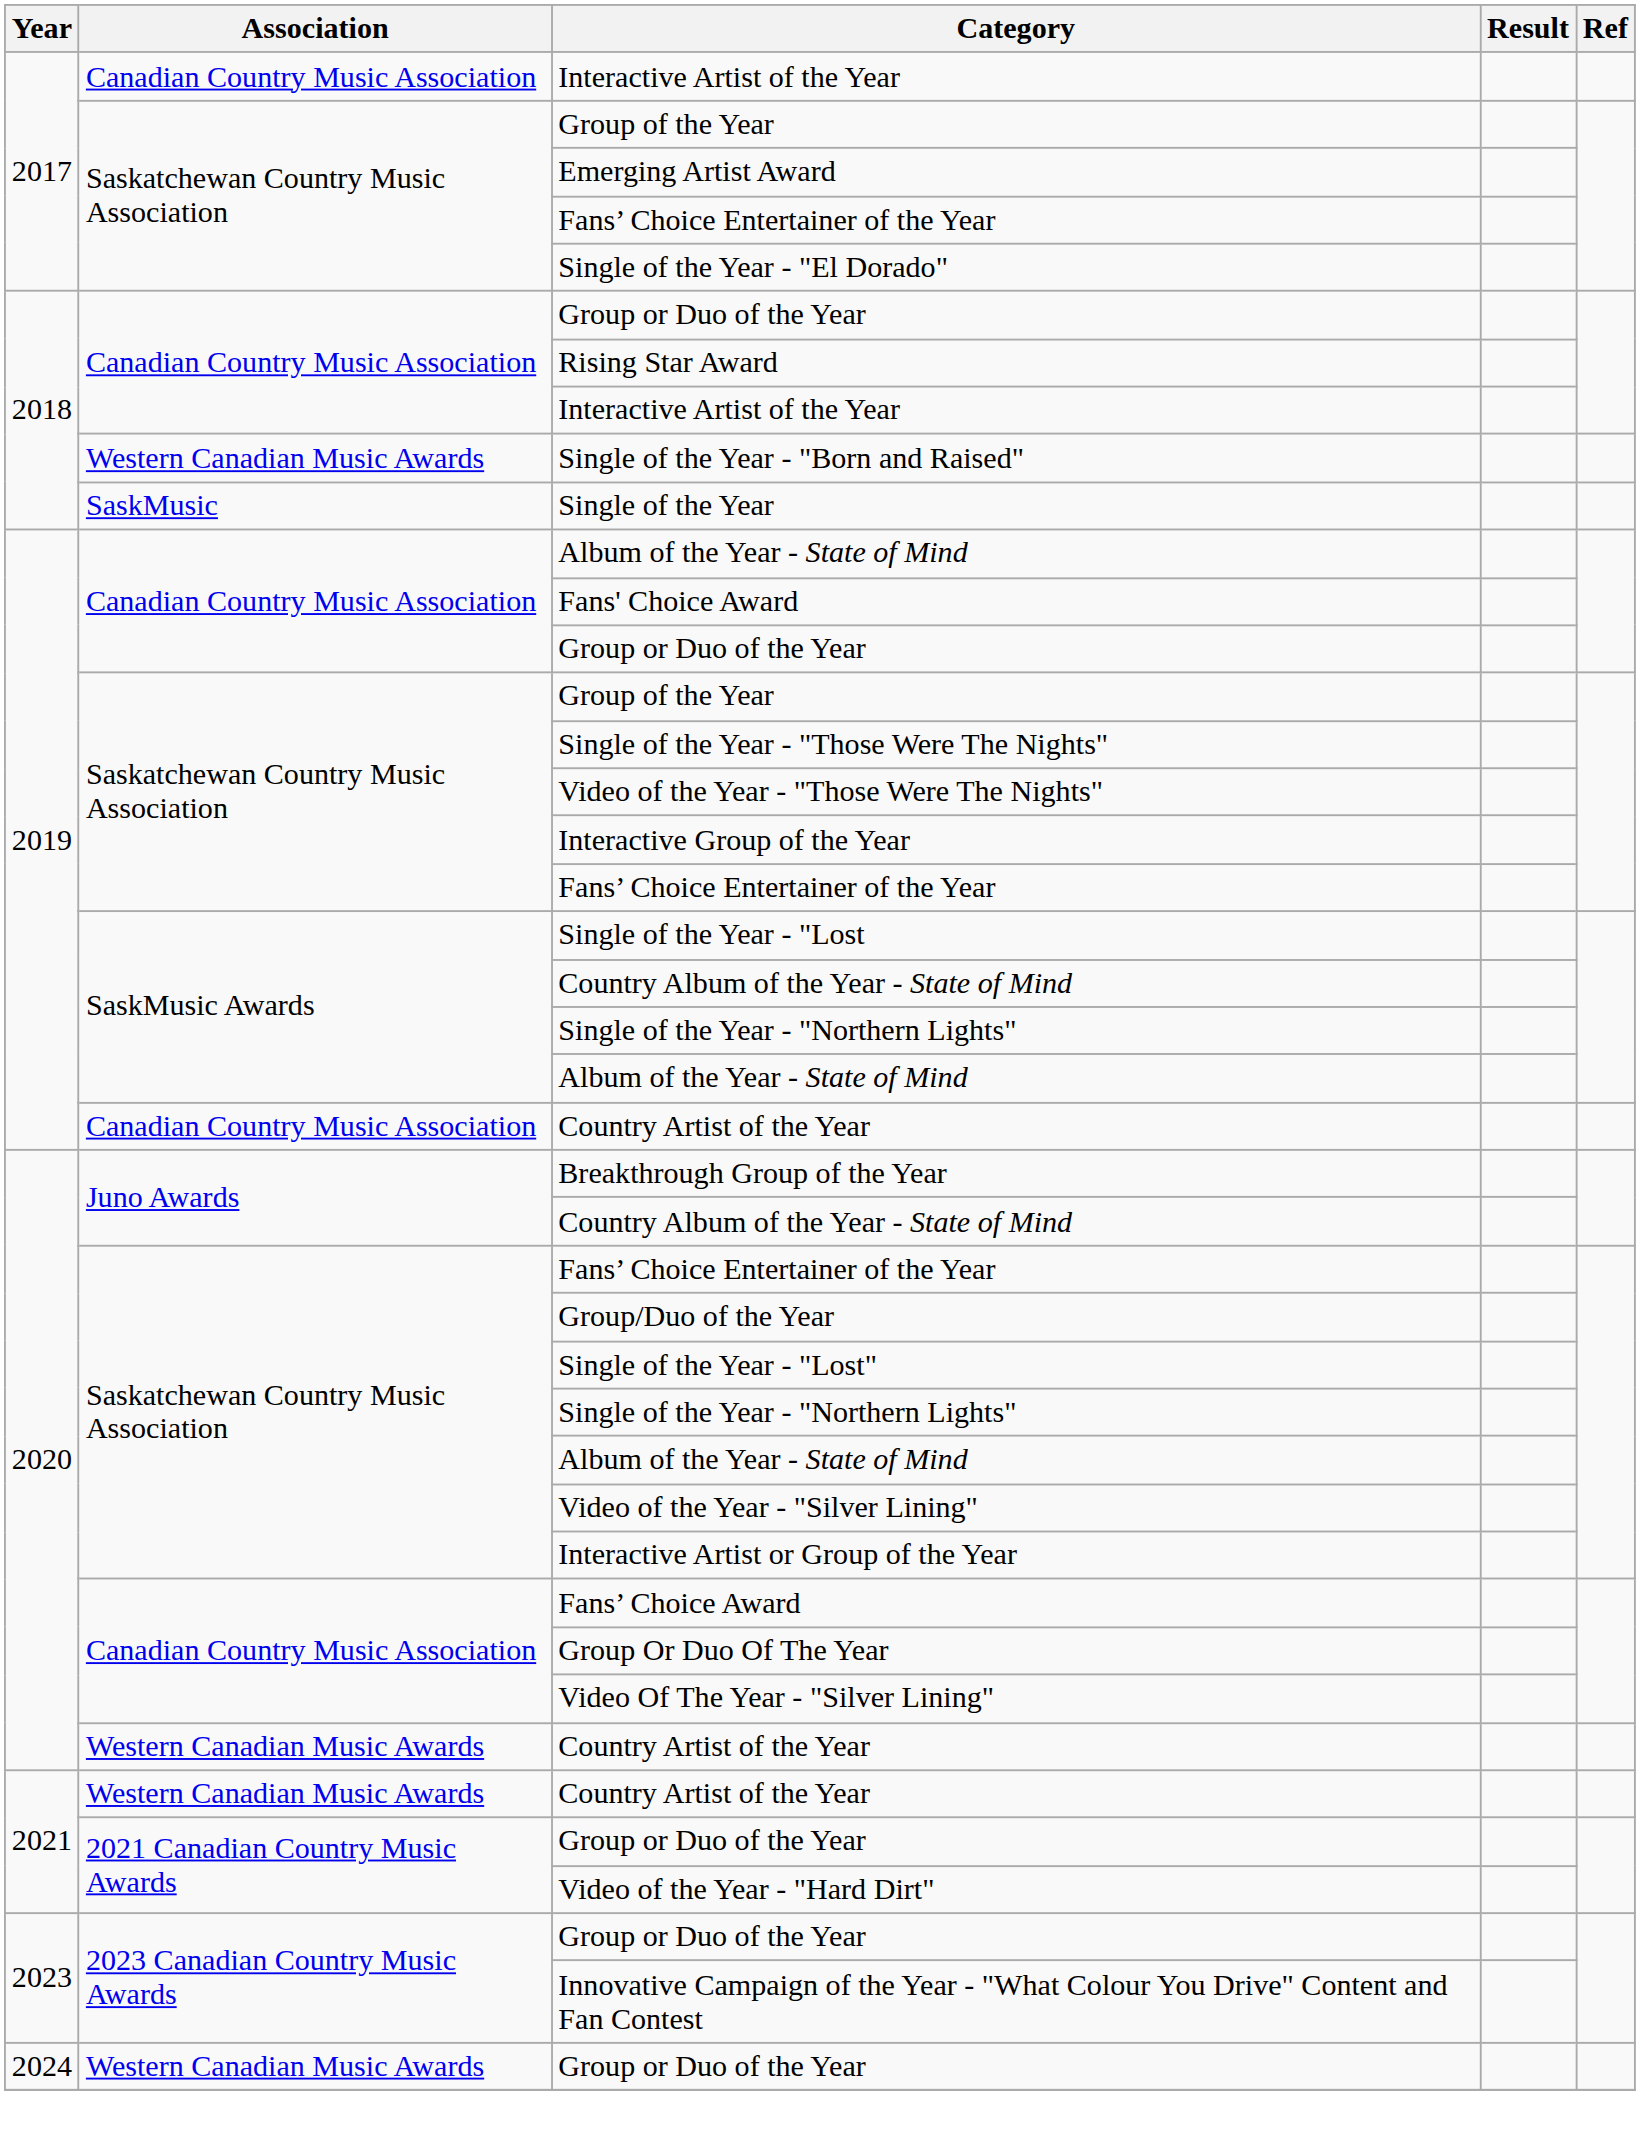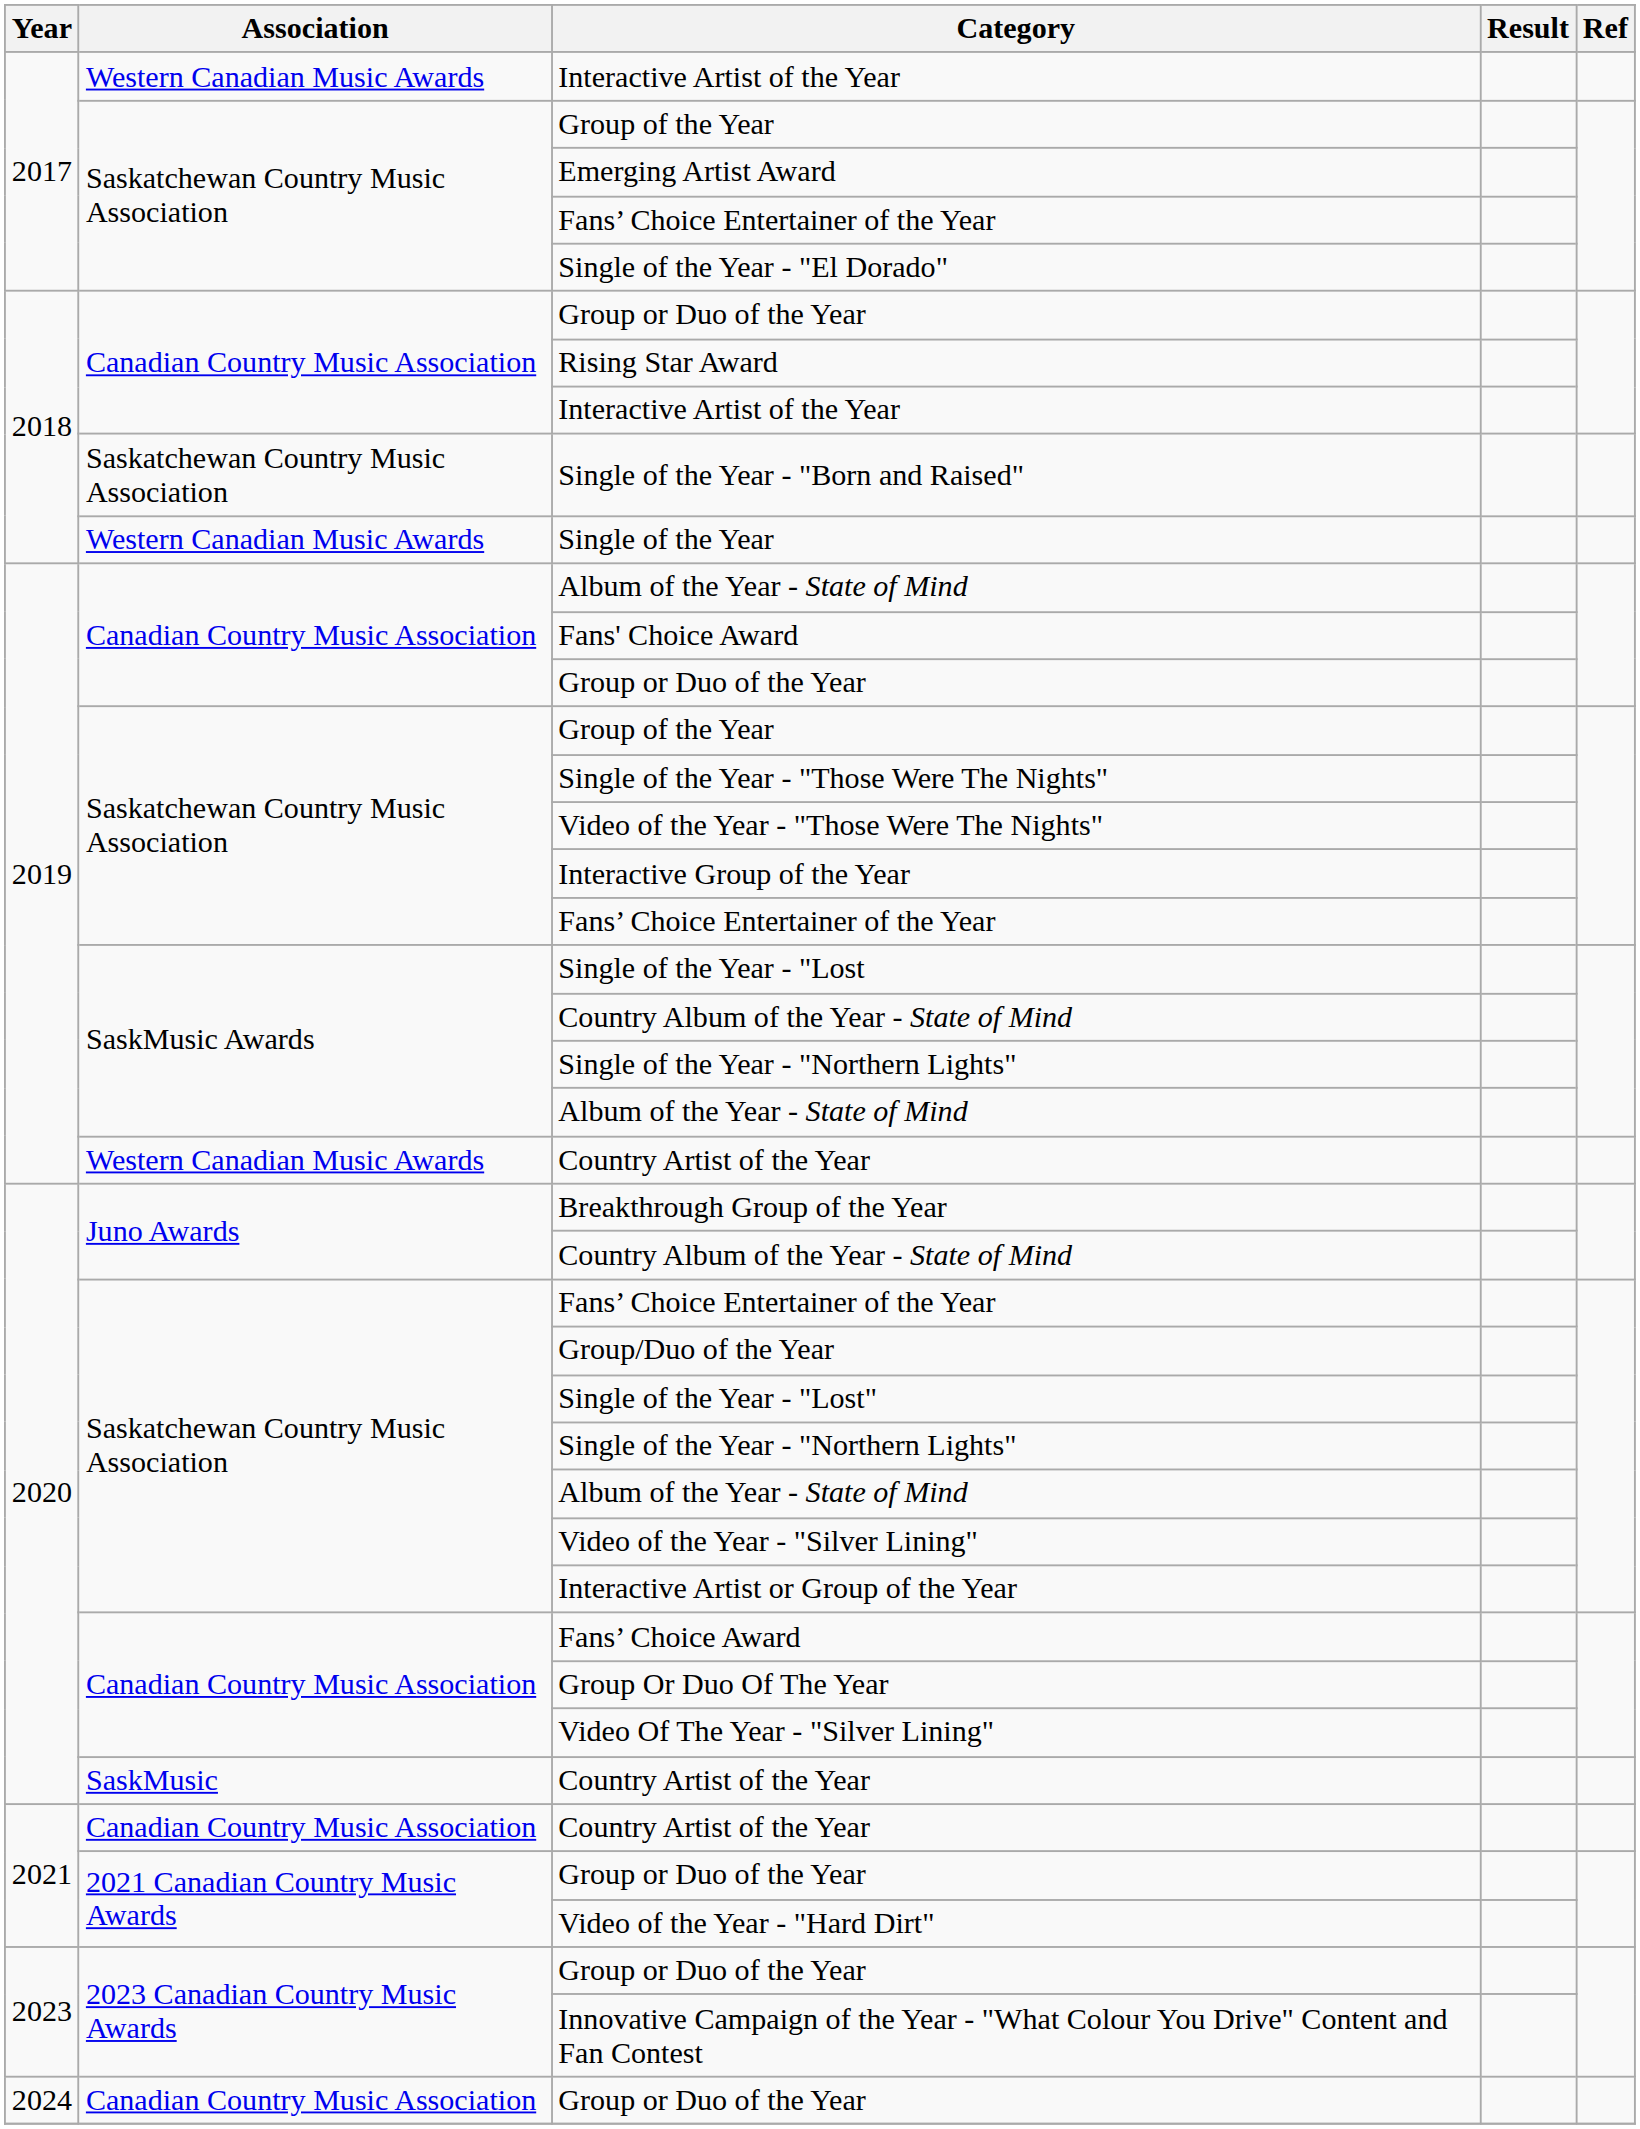 <table class="wikitable">
 <tr>
 <th>Year</th>
 <th>Association</th>
 <th>Category</th>
 <th>Result</th>
 <th>Ref</th>
 </tr>
 <tr>
 <td rowspan="5">2017</td>
-<td><a href='#'>Canadian Country Music Association</a></td>
+<td><a href='#'>Western Canadian Music Awards</a></td>
 <td Interactive Artist of the Year>Interactive Artist of the Year</td>
 <td></td>
 <td></td>
 </tr>
 <tr>
 <td rowspan="4">Saskatchewan Country Music Association</td>
 <td>Group of the Year</td>
 <td></td>
 <td rowspan="4"></td>
 </tr>
 <tr>
 <td>Emerging Artist Award</td>
 <td></td>
 </tr>
 <tr>
 <td>Fans’ Choice Entertainer of the Year</td>
 <td></td>
 </tr>
 <tr>
 <td>Single of the Year - "El Dorado"</td>
 <td></td>
 </tr>
 <tr>
 <td rowspan="5">2018</td>
 <td rowspan="3"><a href='#'>Canadian Country Music Association</a></td>
 <td>Group or Duo of the Year</td>
 <td></td>
 <td rowspan="3"></td>
 </tr>
 <tr>
 <td>Rising Star Award</td>
 <td></td>
 </tr>
 <tr>
 <td>Interactive Artist of the Year</td>
 <td></td>
 </tr>
 <tr>
-<td><a href='#'>Western Canadian Music Awards</a></td>
+<td>Saskatchewan Country Music Association</td>
 <td>Single of the Year - "Born and Raised"</td>
 <td></td>
 <td></td>
 </tr>
 <tr>
-<td><a href='#'>SaskMusic</a></td>
+<td><a href='#'>Western Canadian Music Awards</a></td>
 <td>Single of the Year</td>
 <td></td>
 <td></td>
 </tr>
 <tr>
 <td rowspan="13">2019</td>
 <td rowspan="3"><a href='#'>Canadian Country Music Association</a></td>
 <td>Album of the Year - <em>State of Mind</em></td>
 <td></td>
 <td rowspan="3"></td>
 </tr>
 <tr>
 <td>Fans' Choice Award</td>
 <td></td>
 </tr>
 <tr>
 <td>Group or Duo of the Year</td>
 <td></td>
 </tr>
 <tr>
 <td rowspan="5">Saskatchewan Country Music Association</td>
 <td>Group of the Year</td>
 <td></td>
 <td rowspan="5"></td>
 </tr>
 <tr>
 <td>Single of the Year - "Those Were The Nights"</td>
 <td></td>
 </tr>
 <tr>
 <td>Video of the Year - "Those Were The Nights"</td>
 <td></td>
 </tr>
 <tr>
 <td>Interactive Group of the Year</td>
 <td></td>
 </tr>
 <tr>
 <td>Fans’ Choice Entertainer of the Year</td>
 <td></td>
 </tr>
 <tr>
 <td rowspan="4">SaskMusic Awards</td>
 <td Single of the Year - "Lost">Single of the Year - "Lost</td>
 <td></td>
 <td rowspan="4"></td>
 </tr>
 <tr>
 <td>Country Album of the Year - <em>State of Mind</em></td>
 <td></td>
 </tr>
 <tr>
 <td>Single of the Year - "Northern Lights"</td>
 <td></td>
 </tr>
 <tr>
 <td Album of the Year - >Album of the Year - <em>State of Mind</em></td>
 <td></td>
 </tr>
 <tr>
-<td><a href='#'>Canadian Country Music Association</a></td>
+<td><a href='#'>Western Canadian Music Awards</a></td>
 <td>Country Artist of the Year</td>
 <td></td>
 <td></td>
 </tr>
 <tr>
 <td rowspan="13">2020</td>
 <td rowspan="2"><a href='#'>Juno Awards</a></td>
 <td>Breakthrough Group of the Year</td>
 <td></td>
 <td rowspan="2"></td>
 </tr>
 <tr>
 <td>Country Album of the Year - <em>State of Mind</em></td>
 <td></td>
 </tr>
 <tr>
 <td rowspan="7">Saskatchewan Country Music Association</td>
 <td>Fans’ Choice Entertainer of the Year</td>
 <td></td>
 <td rowspan="7"><br></td>
 </tr>
 <tr>
 <td>Group/Duo of the Year</td>
 <td></td>
 </tr>
 <tr>
 <td>Single of the Year - "Lost"</td>
 <td></td>
 </tr>
 <tr>
 <td>Single of the Year - "Northern Lights"</td>
 <td></td>
 </tr>
 <tr>
 <td>Album of the Year - <em>State of Mind</em></td>
 <td></td>
 </tr>
 <tr>
 <td>Video of the Year - "Silver Lining"</td>
 <td></td>
 </tr>
 <tr>
 <td>Interactive Artist or Group of the Year</td>
 <td></td>
 </tr>
 <tr>
 <td rowspan="3"><a href='#'>Canadian Country Music Association</a></td>
 <td>Fans’ Choice Award</td>
 <td></td>
 <td rowspan=3></td>
 </tr>
 <tr>
 <td>Group Or Duo Of The Year</td>
 <td></td>
 </tr>
 <tr>
 <td>Video Of The Year - "Silver Lining"</td>
 <td></td>
 </tr>
 <tr>
-<td><a href='#'>Western Canadian Music Awards</a></td>
+<td><a href='#'>SaskMusic</a></td>
 <td>Country Artist of the Year</td>
 <td></td>
 <td></td>
 </tr>
 <tr>
 <td rowspan="3">2021</td>
-<td><a href='#'>Western Canadian Music Awards</a></td>
+<td><a href='#'>Canadian Country Music Association</a></td>
 <td>Country Artist of the Year</td>
 <td></td>
 <td></td>
 </tr>
 <tr>
 <td rowspan="2"><a href='#'>2021 Canadian Country Music Awards</a></td>
 <td>Group or Duo of the Year</td>
 <td></td>
 <td rowspan=2><br><br></td>
 </tr>
 <tr>
 <td>Video of the Year - "Hard Dirt"</td>
 <td></td>
 </tr>
 <tr>
 <td rowspan="2">2023</td>
 <td rowspan="2"><a href='#'>2023 Canadian Country Music Awards</a></td>
 <td>Group or Duo of the Year</td>
 <td></td>
 <td rowspan="2"></td>
 </tr>
 <tr>
 <td>Innovative Campaign of the Year - "What Colour You Drive" Content and Fan Contest</td>
 <td></td>
 </tr>
 <tr>
 <td>2024</td>
-<td><a href='#'>Western Canadian Music Awards</a></td>
+<td><a href='#'>Canadian Country Music Association</a></td>
 <td>Group or Duo of the Year</td>
 <td></td>
 <td></td>
 </tr>
 <tr>
 </tr>
 </table>
